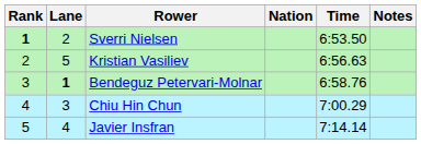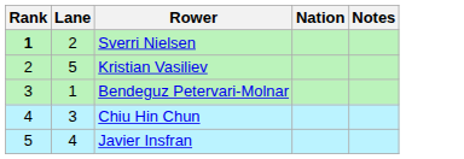 <table class="wikitable sortable" style="text-align:center">
 <tr>
 <th>Rank</th>
 <th>Lane</th>
 <th>Rower</th>
 <th>Nation</th>
-<th>Time</th>
 <th>Notes</th>
 </tr>
 <tr bgcolor="bbf3bb">
 <td><strong>1</strong></td>
 <td>2</td>
 <td align=left><a href='#'>Sverri Nielsen</a></td>
 <td align=left></td>
-<td>6:53.50</td>
 <td></td>
 </tr>
 <tr bgcolor="bbf3bb">
 <td>2</td>
 <td>5</td>
 <td align=left><a href='#'>Kristian Vasiliev</a></td>
 <td align=left></td>
-<td>6:56.63</td>
 <td></td>
 </tr>
 <tr bgcolor="bbf3bb">
 <td>3</td>
-<td><strong>1</strong></td>
+<td>1</td>
 <td align=left><a href='#'>Bendeguz Petervari-Molnar</a></td>
 <td align=left></td>
-<td>6:58.76</td>
 <td></td>
 </tr>
 <tr bgcolor="bbf3ff">
 <td>4</td>
 <td>3</td>
 <td align=left><a href='#'>Chiu Hin Chun</a></td>
 <td align=left></td>
-<td>7:00.29</td>
 <td></td>
 </tr>
 <tr bgcolor="bbf3ff">
 <td>5</td>
 <td>4</td>
 <td align=left><a href='#'>Javier Insfran</a></td>
 <td align=left></td>
-<td>7:14.14</td>
 <td></td>
 </tr>
 </table>
